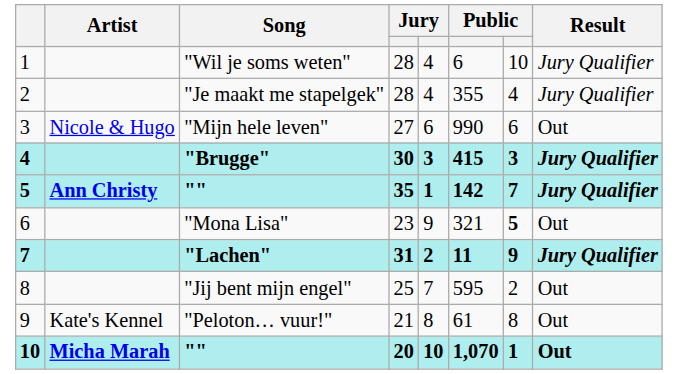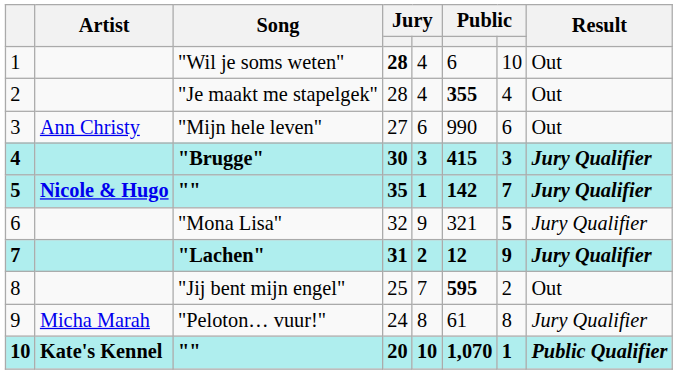 <table class="sortable wikitable" style="margin: 1em auto 1em auto">
 <tr>
 <th rowspan="2"></th>
 <th rowspan="2">Artist</th>
 <th rowspan="2">Song</th>
 <th colspan="2">Jury</th>
 <th colspan="2">Public</th>
 <th rowspan="2">Result</th>
 </tr>
 <tr>
 <th><small></small></th>
 <th><small></small></th>
 <th><small></small></th>
 <th><small></small></th>
 </tr>
 <tr>
 <td>1</td>
 <td></td>
 <td>"Wil je soms weten"</td>
-<td>28</td>
+<td><strong>28</strong></td>
 <td>4</td>
 <td>6</td>
 <td>10</td>
-<td><em>Jury Qualifier</em></td>
+<td>Out</td>
 </tr>
 <tr>
 <td>2</td>
 <td></td>
 <td>"Je maakt me stapelgek"</td>
 <td>28</td>
 <td>4</td>
-<td>355</td>
+<td><strong>355</strong></td>
 <td>4</td>
-<td><em>Jury Qualifier</em></td>
+<td>Out</td>
 </tr>
 <tr>
 <td>3</td>
-<td><a href='#'>Nicole & Hugo</a></td>
+<td><a href='#'>Ann Christy</a></td>
 <td>"Mijn hele leven"</td>
 <td>27</td>
 <td>6</td>
 <td>990</td>
 <td>6</td>
 <td>Out</td>
 </tr>
 <tr style="font-weight:bold; background:paleturquoise;">
 <td>4</td>
 <td></td>
 <td>"Brugge"</td>
 <td>30</td>
 <td>3</td>
 <td>415</td>
 <td>3</td>
 <td><em>Jury Qualifier</em></td>
 </tr>
 <tr style="font-weight:bold; background:paleturquoise;">
 <td>5</td>
-<td><a href='#'>Ann Christy</a></td>
+<td><a href='#'>Nicole & Hugo</a></td>
 <td>""</td>
 <td>35</td>
 <td>1</td>
 <td>142</td>
 <td>7</td>
 <td><em>Jury Qualifier</em></td>
 </tr>
 <tr>
 <td>6</td>
 <td></td>
 <td>"Mona Lisa"</td>
-<td>23</td>
+<td>32</td>
 <td>9</td>
 <td>321</td>
 <td><strong>5</strong></td>
-<td>Out</td>
+<td><em>Jury Qualifier</em></td>
 </tr>
 <tr style="font-weight:bold; background:paleturquoise;">
 <td>7</td>
 <td></td>
 <td>"Lachen"</td>
 <td>31</td>
 <td>2</td>
-<td>11</td>
+<td>12</td>
 <td>9</td>
 <td><em>Jury Qualifier</em></td>
 </tr>
 <tr>
 <td>8</td>
 <td></td>
 <td>"Jij bent mijn engel"</td>
 <td>25</td>
 <td>7</td>
-<td>595</td>
+<td><strong>595</strong></td>
 <td>2</td>
 <td>Out</td>
 </tr>
 <tr>
 <td>9</td>
-<td>Kate's Kennel</td>
+<td><a href='#'>Micha Marah</a></td>
 <td>"Peloton… vuur!"</td>
-<td>21</td>
+<td>24</td>
 <td>8</td>
 <td>61</td>
 <td>8</td>
-<td>Out</td>
+<td><em>Jury Qualifier</em></td>
 </tr>
 <tr style="font-weight:bold; background:paleturquoise;">
 <td>10</td>
-<td><a href='#'>Micha Marah</a></td>
+<td>Kate's Kennel</td>
 <td>""</td>
 <td>20</td>
 <td>10</td>
 <td>1,070</td>
 <td>1</td>
-<td>Out</td>
+<td><em>Public Qualifier</em></td>
 </tr>
 </table>
